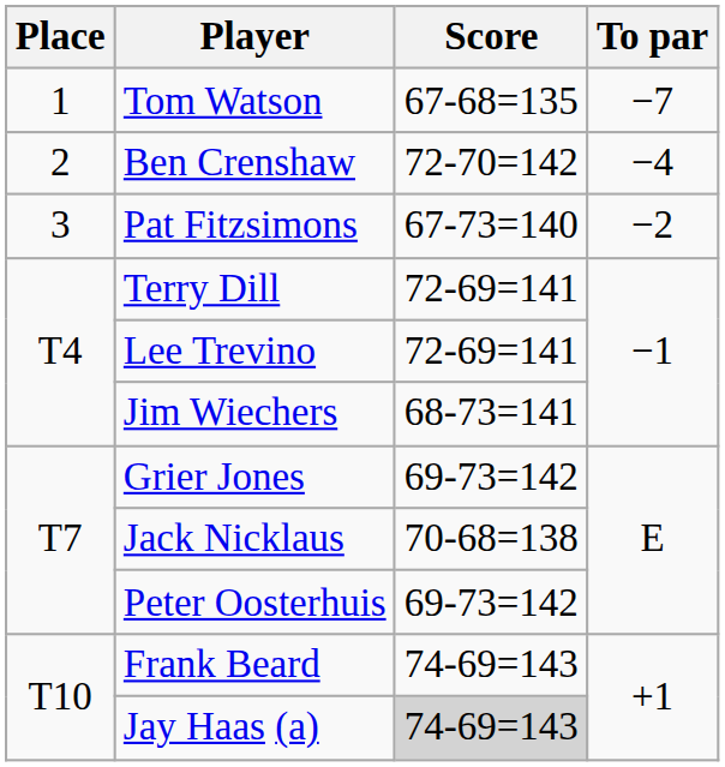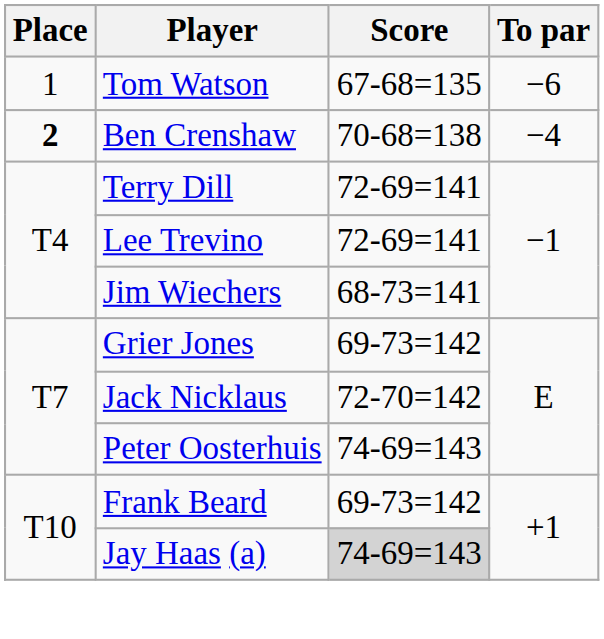 <table class=wikitable>
 <tr>
 <th>Place</th>
 <th>Player</th>
 <th>Score</th>
 <th>To par</th>
 </tr>
 <tr>
 <td align=center>1</td>
 <td> <a href='#'>Tom Watson</a></td>
 <td>67-68=135</td>
-<td align=center>−7</td>
+<td align=center>−6</td>
 </tr>
 <tr>
-<td align=center>2</td>
+<td align=center><strong>2</strong></td>
 <td> <a href='#'>Ben Crenshaw</a></td>
-<td>72-70=142</td>
+<td>70-68=138</td>
 <td align=center>−4</td>
-</tr>
-<tr>
-<td align=center>3</td>
-<td> <a href='#'>Pat Fitzsimons</a></td>
-<td>67-73=140</td>
-<td align=center>−2</td>
 </tr>
 <tr>
 <td align=center rowspan=3>T4</td>
 <td> <a href='#'>Terry Dill</a></td>
 <td>72-69=141</td>
 <td rowspan=3 align=center>−1</td>
 </tr>
 <tr>
 <td> <a href='#'>Lee Trevino</a></td>
 <td>72-69=141</td>
 </tr>
 <tr>
 <td> <a href='#'>Jim Wiechers</a></td>
 <td>68-73=141</td>
 </tr>
 <tr>
 <td align=center rowspan=3>T7</td>
 <td> <a href='#'>Grier Jones</a></td>
 <td>69-73=142</td>
 <td rowspan=3 align=center>E</td>
 </tr>
 <tr>
 <td> <a href='#'>Jack Nicklaus</a></td>
-<td>70-68=138</td>
+<td>72-70=142</td>
 </tr>
 <tr>
 <td> <a href='#'>Peter Oosterhuis</a></td>
-<td>69-73=142</td>
+<td>74-69=143</td>
 </tr>
 <tr>
 <td align=center rowspan=2>T10</td>
 <td> <a href='#'>Frank Beard</a></td>
-<td>74-69=143</td>
+<td>69-73=142</td>
 <td rowspan=2 align=center>+1</td>
 </tr>
 <tr>
 <td> <a href='#'>Jay Haas</a> <a href='#'>(a)</a></td>
 <td style="background: lightgrey;">74-69=143</td>
 </tr>
 </table>
